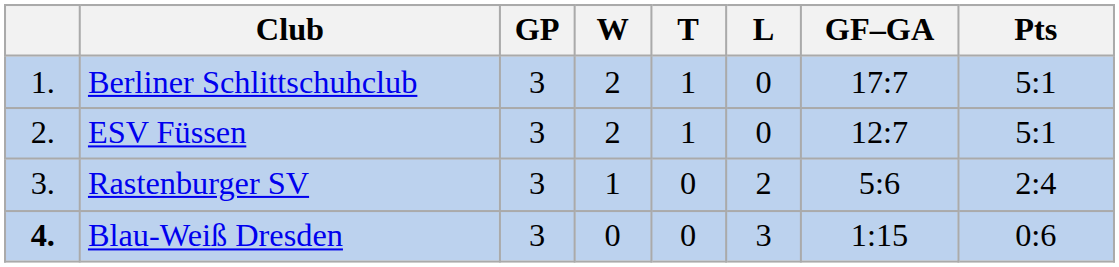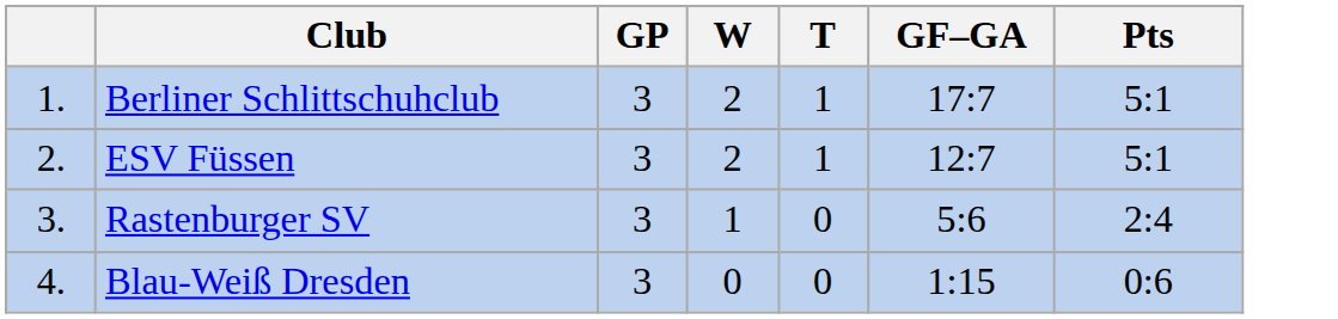 <table class="wikitable">
 <tr>
 <th width="30"></th>
 <th width="200">Club</th>
 <th width="30">GP</th>
 <th width="30">W</th>
 <th width="30">T</th>
-<th width="30">L</th>
 <th width="70">GF–GA</th>
 <th width="70">Pts</th>
 </tr>
 <tr bgcolor="#BCD2EE" align="center">
 <td>1.</td>
 <td align="left"><a href='#'>Berliner Schlittschuhclub</a></td>
 <td>3</td>
 <td>2</td>
 <td>1</td>
-<td>0</td>
 <td>17:7</td>
 <td>5:1</td>
 </tr>
 <tr bgcolor=#BCD2EE align="center">
 <td>2.</td>
 <td align="left"><a href='#'>ESV Füssen</a></td>
 <td>3</td>
 <td>2</td>
 <td>1</td>
-<td>0</td>
 <td>12:7</td>
 <td>5:1</td>
 </tr>
 <tr bgcolor=#BCD2EE align="center">
 <td>3.</td>
 <td align="left"><a href='#'>Rastenburger SV</a></td>
 <td>3</td>
 <td>1</td>
 <td>0</td>
-<td>2</td>
 <td>5:6</td>
 <td>2:4</td>
 </tr>
 <tr bgcolor=#BCD2EE align="center">
-<td><strong>4.</strong></td>
+<td>4.</td>
 <td align="left"><a href='#'>Blau-Weiß Dresden</a></td>
 <td>3</td>
 <td>0</td>
 <td>0</td>
-<td>3</td>
 <td>1:15</td>
 <td>0:6</td>
 </tr>
 </table>
